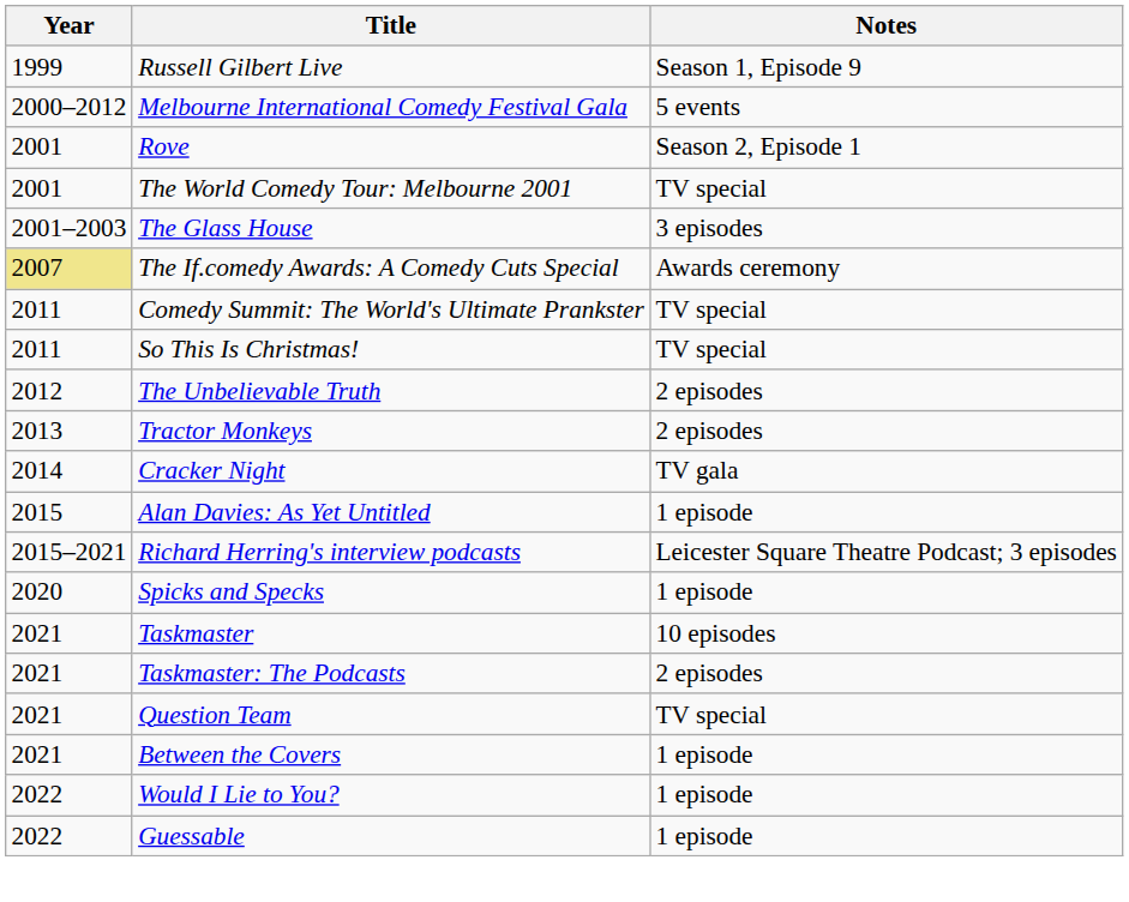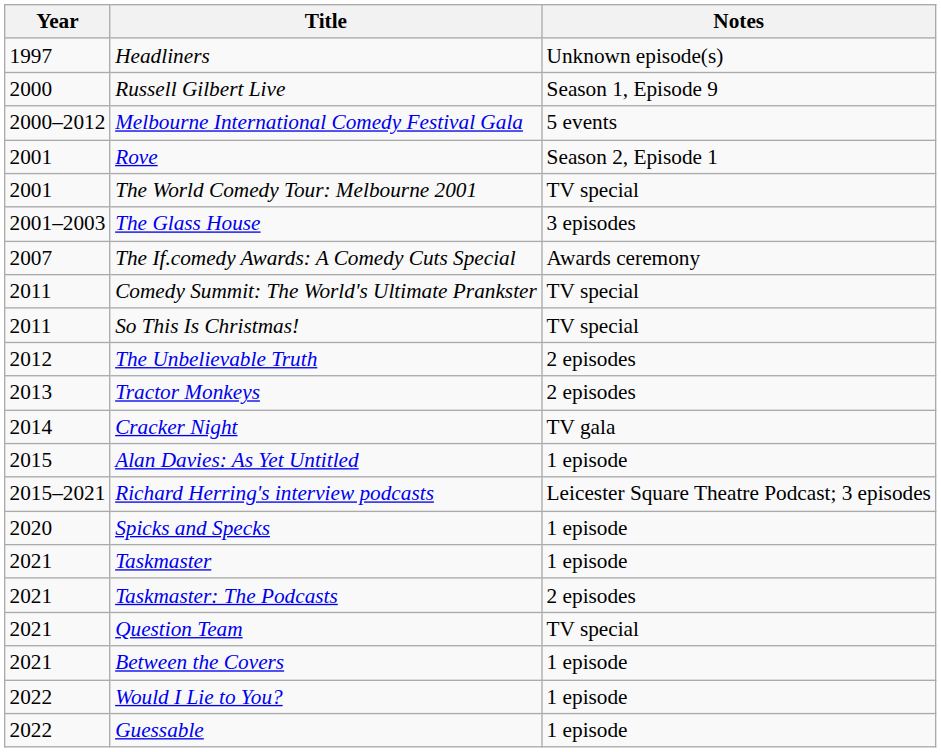 <table class="wikitable plainrowheaders sortable">
 <tr>
 <th scope="col">Year</th>
 <th scope="col">Title</th>
 <th class="unsortable">Notes</th>
 </tr>
 <tr>
-<td>1999</td>
+<td>1997</td>
+<td><em>Headliners</em></td>
+<td>Unknown episode(s)</td>
+</tr>
+<tr>
+<td>2000</td>
 <td><em>Russell Gilbert Live</em></td>
 <td>Season 1, Episode 9</td>
 </tr>
 <tr>
 <td>2000–2012</td>
 <td><em><a href='#'>Melbourne International Comedy Festival Gala</a></em></td>
 <td>5 events</td>
 </tr>
 <tr>
 <td>2001</td>
 <td><em><a href='#'>Rove</a></em></td>
 <td>Season 2, Episode 1</td>
 </tr>
 <tr>
 <td>2001</td>
 <td><em>The World Comedy Tour: Melbourne 2001</em></td>
 <td>TV special</td>
 </tr>
 <tr>
 <td>2001–2003</td>
 <td><em><a href='#'>The Glass House</a></em></td>
 <td>3 episodes</td>
 </tr>
 <tr>
-<td style="background: khaki;">2007</td>
+<td>2007</td>
 <td><em>The If.comedy Awards: A Comedy Cuts Special</em></td>
 <td>Awards ceremony</td>
 </tr>
 <tr>
 <td>2011</td>
 <td><em>Comedy Summit: The World's Ultimate Prankster</em></td>
 <td>TV special</td>
 </tr>
 <tr>
 <td>2011</td>
 <td><em>So This Is Christmas!</em></td>
 <td>TV special</td>
 </tr>
 <tr>
 <td>2012</td>
 <td><em><a href='#'>The Unbelievable Truth</a></em></td>
 <td>2 episodes</td>
 </tr>
 <tr>
 <td>2013</td>
 <td><em><a href='#'>Tractor Monkeys</a></em></td>
 <td>2 episodes</td>
 </tr>
 <tr>
 <td>2014</td>
 <td><em><a href='#'>Cracker Night</a></em></td>
 <td>TV gala</td>
 </tr>
 <tr>
 <td>2015</td>
 <td><em><a href='#'>Alan Davies: As Yet Untitled</a></em></td>
 <td>1 episode</td>
 </tr>
 <tr>
 <td>2015–2021</td>
 <td><em><a href='#'>Richard Herring's interview podcasts</a></em></td>
 <td>Leicester Square Theatre Podcast; 3 episodes</td>
 </tr>
 <tr>
 <td>2020</td>
 <td><em><a href='#'>Spicks and Specks</a></em></td>
 <td>1 episode</td>
 </tr>
 <tr>
 <td>2021</td>
 <td><em><a href='#'>Taskmaster</a></em></td>
-<td>10 episodes</td>
+<td>1 episode</td>
 </tr>
 <tr>
 <td>2021</td>
 <td><em><a href='#'>Taskmaster: The Podcasts</a></em></td>
 <td>2 episodes</td>
 </tr>
 <tr>
 <td>2021</td>
 <td><em><a href='#'>Question Team</a></em></td>
 <td>TV special</td>
 </tr>
 <tr>
 <td>2021</td>
 <td><em><a href='#'>Between the Covers</a></em></td>
 <td>1 episode</td>
 </tr>
 <tr>
 <td>2022</td>
 <td><em><a href='#'>Would I Lie to You?</a></em></td>
 <td>1 episode</td>
 </tr>
 <tr>
 <td>2022</td>
 <td><em><a href='#'>Guessable</a></em></td>
 <td>1 episode</td>
 </tr>
 </table>
